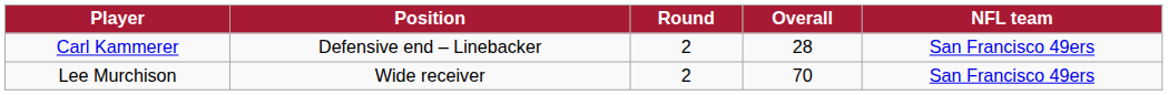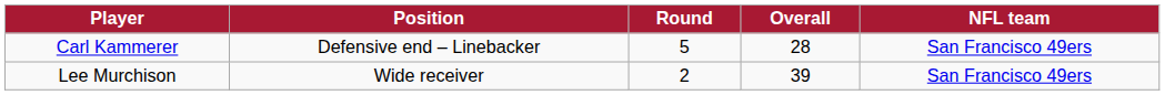 <table class="wikitable" width="65%">
 <tr align="center"  style="background:#A81933;color:#FFFFFF;">
 <td><strong>Player</strong></td>
 <td><strong>Position</strong></td>
 <td><strong>Round</strong></td>
 <td><strong>Overall</strong></td>
 <td><strong>NFL team</strong></td>
 </tr>
 <tr align="center" bgcolor="">
 <td><a href='#'>Carl Kammerer</a></td>
 <td>Defensive end – Linebacker</td>
-<td>2</td>
+<td>5</td>
 <td>28</td>
 <td><a href='#'>San Francisco 49ers</a></td>
 </tr>
 <tr align="center" bgcolor="">
 <td>Lee Murchison</td>
 <td>Wide receiver</td>
 <td>2</td>
-<td>70</td>
+<td>39</td>
 <td><a href='#'>San Francisco 49ers</a></td>
 </tr>
 </table>
